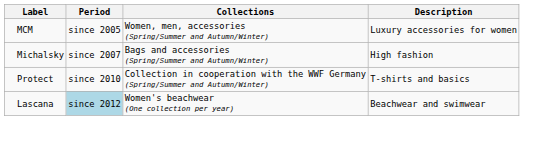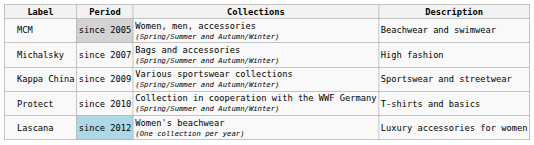 <table class="wikitable">
 <tr>
 <th>Label</th>
 <th>Period</th>
 <th>Collections</th>
 <th>Description</th>
 </tr>
 <tr>
 <td>  MCM</td>
-<td>since 2005</td>
+<td style="background: lightgrey;">since 2005</td>
 <td>Women, men, accessories <br><small><em>(Spring/Summer and Autumn/Winter)</em></small></td>
-<td>Luxury accessories for women</td>
+<td>Beachwear and swimwear</td>
 </tr>
 <tr>
 <td>  Michalsky</td>
 <td>since 2007</td>
 <td>Bags and accessories <br><small><em>(Spring/Summer and Autumn/Winter)</em></small></td>
 <td>High fashion</td>
+</tr>
+<tr>
+<td>  Kappa China</td>
+<td>since 2009</td>
+<td>Various sportswear collections <br><small><em>(Spring/Summer and Autumn/Winter)</em></small></td>
+<td>Sportswear and streetwear</td>
 </tr>
 <tr>
 <td>  Protect</td>
 <td>since 2010</td>
 <td>Collection in cooperation with the WWF Germany<br><small><em>(Spring/Summer and Autumn/Winter)</em></small></td>
 <td>T-shirts and basics</td>
 </tr>
 <tr>
 <td>  Lascana</td>
 <td style="background: lightblue;">since 2012</td>
 <td>Women's beachwear<br><small><em>(One collection per year)</em></small></td>
-<td>Beachwear and swimwear</td>
+<td>Luxury accessories for women</td>
 </tr>
 </table>
